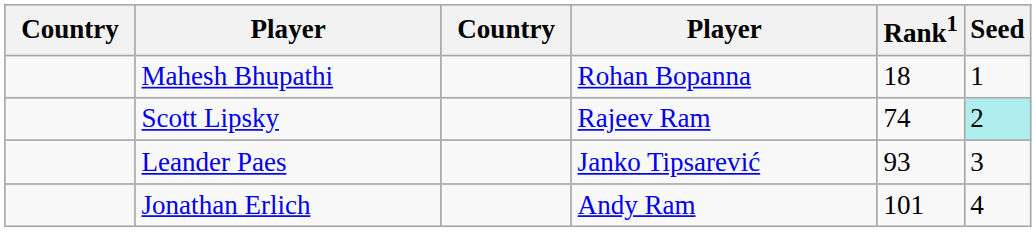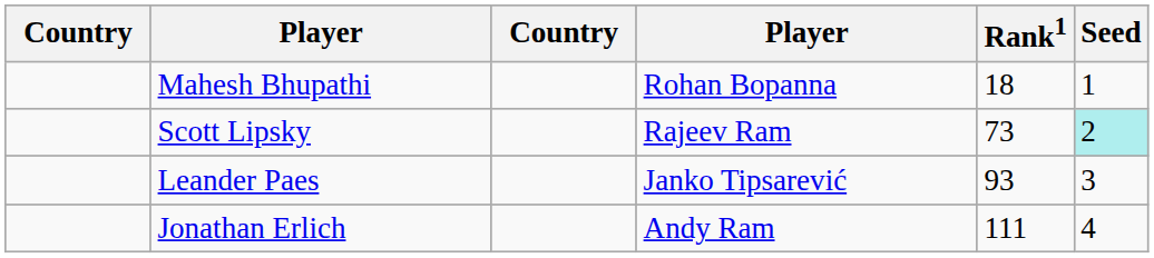 <table class="sortable wikitable">
 <tr>
 <th width="70">Country</th>
 <th width="175">Player</th>
 <th width="70">Country</th>
 <th width="175">Player</th>
 <th>Rank<sup>1</sup></th>
 <th>Seed</th>
 </tr>
 <tr>
 <td></td>
 <td><a href='#'>Mahesh Bhupathi</a></td>
 <td></td>
 <td><a href='#'>Rohan Bopanna</a></td>
 <td>18</td>
 <td>1</td>
 </tr>
 <tr>
 <td></td>
 <td><a href='#'>Scott Lipsky</a></td>
 <td></td>
 <td><a href='#'>Rajeev Ram</a></td>
-<td>74</td>
+<td>73</td>
 <td style="background: paleturquoise;">2</td>
 </tr>
 <tr>
 <td></td>
 <td><a href='#'>Leander Paes</a></td>
 <td></td>
 <td><a href='#'>Janko Tipsarević</a></td>
 <td>93</td>
 <td>3</td>
 </tr>
 <tr>
 <td></td>
 <td><a href='#'>Jonathan Erlich</a></td>
 <td></td>
 <td><a href='#'>Andy Ram</a></td>
-<td>101</td>
+<td>111</td>
 <td>4</td>
 </tr>
 </table>
